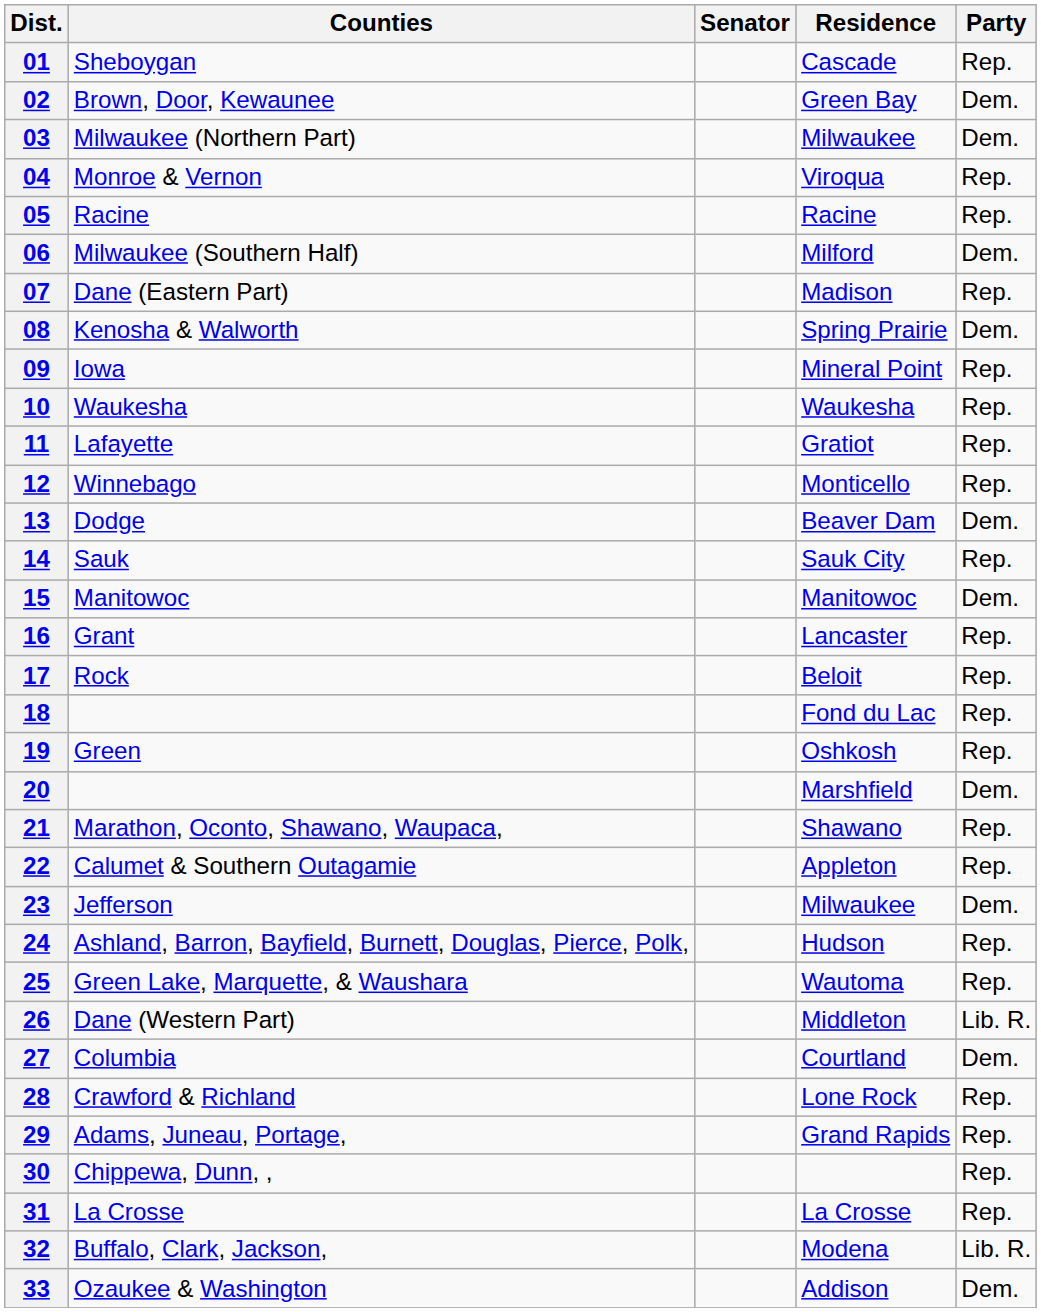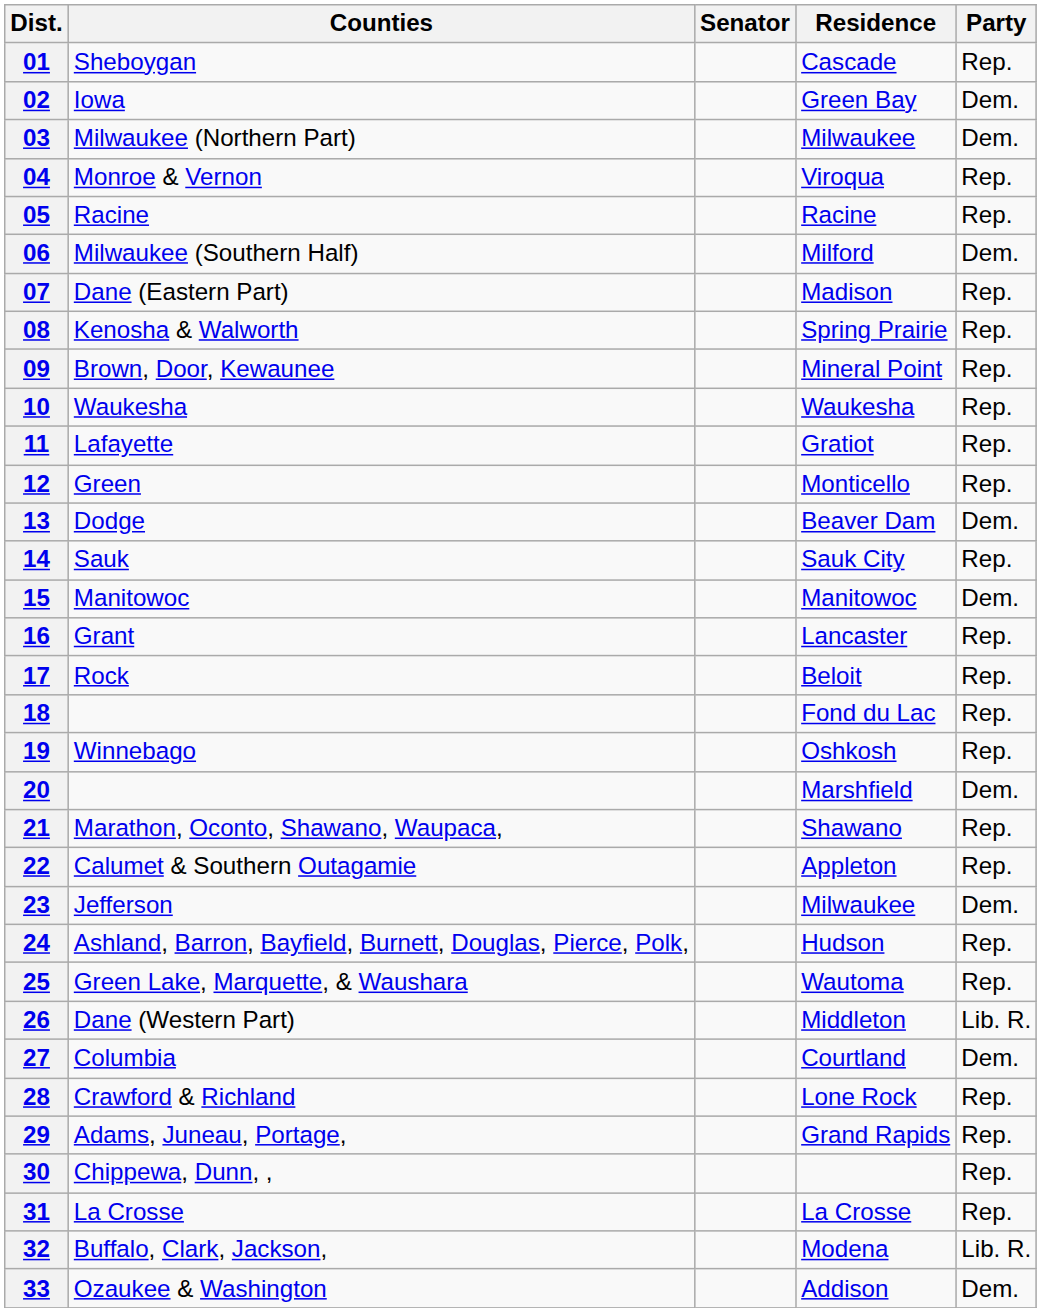 <table class="wikitable sortable">
 <tr>
 <th>Dist.</th>
 <th>Counties</th>
 <th>Senator</th>
 <th>Residence</th>
 <th>Party</th>
 </tr>
 <tr>
 <th><a href='#'>01</a></th>
 <td><a href='#'>Sheboygan</a></td>
 <td></td>
 <td><a href='#'>Cascade</a></td>
 <td>Rep.</td>
 </tr>
 <tr>
 <th><a href='#'>02</a></th>
-<td><a href='#'>Brown</a>, <a href='#'>Door</a>, <a href='#'>Kewaunee</a></td>
+<td><a href='#'>Iowa</a></td>
 <td></td>
 <td><a href='#'>Green Bay</a></td>
 <td>Dem.</td>
 </tr>
 <tr>
 <th><a href='#'>03</a></th>
 <td><a href='#'>Milwaukee</a> (Northern Part)</td>
 <td></td>
 <td><a href='#'>Milwaukee</a></td>
 <td>Dem.</td>
 </tr>
 <tr>
 <th><a href='#'>04</a></th>
 <td><a href='#'>Monroe</a> & <a href='#'>Vernon</a></td>
 <td></td>
 <td><a href='#'>Viroqua</a></td>
 <td>Rep.</td>
 </tr>
 <tr>
 <th><a href='#'>05</a></th>
 <td><a href='#'>Racine</a></td>
 <td></td>
 <td><a href='#'>Racine</a></td>
 <td>Rep.</td>
 </tr>
 <tr>
 <th><a href='#'>06</a></th>
 <td><a href='#'>Milwaukee</a> (Southern Half)</td>
 <td></td>
 <td><a href='#'>Milford</a></td>
 <td>Dem.</td>
 </tr>
 <tr>
 <th><a href='#'>07</a></th>
 <td><a href='#'>Dane</a> (Eastern Part)</td>
 <td></td>
 <td><a href='#'>Madison</a></td>
 <td>Rep.</td>
 </tr>
 <tr>
 <th><a href='#'>08</a></th>
 <td><a href='#'>Kenosha</a> & <a href='#'>Walworth</a></td>
 <td></td>
 <td><a href='#'>Spring Prairie</a></td>
-<td>Dem.</td>
+<td>Rep.</td>
 </tr>
 <tr>
 <th><a href='#'>09</a></th>
-<td><a href='#'>Iowa</a></td>
+<td><a href='#'>Brown</a>, <a href='#'>Door</a>, <a href='#'>Kewaunee</a></td>
 <td></td>
 <td><a href='#'>Mineral Point</a></td>
 <td>Rep.</td>
 </tr>
 <tr>
 <th><a href='#'>10</a></th>
 <td><a href='#'>Waukesha</a></td>
 <td></td>
 <td><a href='#'>Waukesha</a></td>
 <td>Rep.</td>
 </tr>
 <tr>
 <th><a href='#'>11</a></th>
 <td><a href='#'>Lafayette</a></td>
 <td></td>
 <td><a href='#'>Gratiot</a></td>
 <td>Rep.</td>
 </tr>
 <tr>
 <th><a href='#'>12</a></th>
-<td><a href='#'>Winnebago</a></td>
+<td><a href='#'>Green</a></td>
 <td></td>
 <td><a href='#'>Monticello</a></td>
 <td>Rep.</td>
 </tr>
 <tr>
 <th><a href='#'>13</a></th>
 <td><a href='#'>Dodge</a></td>
 <td></td>
 <td><a href='#'>Beaver Dam</a></td>
 <td>Dem.</td>
 </tr>
 <tr>
 <th><a href='#'>14</a></th>
 <td><a href='#'>Sauk</a></td>
 <td></td>
 <td><a href='#'>Sauk City</a></td>
 <td>Rep.</td>
 </tr>
 <tr>
 <th><a href='#'>15</a></th>
 <td><a href='#'>Manitowoc</a></td>
 <td></td>
 <td><a href='#'>Manitowoc</a></td>
 <td>Dem.</td>
 </tr>
 <tr>
 <th><a href='#'>16</a></th>
 <td><a href='#'>Grant</a></td>
 <td></td>
 <td><a href='#'>Lancaster</a></td>
 <td>Rep.</td>
 </tr>
 <tr>
 <th><a href='#'>17</a></th>
 <td><a href='#'>Rock</a></td>
 <td></td>
 <td><a href='#'>Beloit</a></td>
 <td>Rep.</td>
 </tr>
 <tr>
 <th><a href='#'>18</a></th>
 <td> </td>
 <td></td>
 <td><a href='#'>Fond du Lac</a></td>
 <td>Rep.</td>
 </tr>
 <tr>
 <th><a href='#'>19</a></th>
-<td><a href='#'>Green</a></td>
+<td><a href='#'>Winnebago</a></td>
 <td></td>
 <td><a href='#'>Oshkosh</a></td>
 <td>Rep.</td>
 </tr>
 <tr>
 <th><a href='#'>20</a></th>
 <td> </td>
 <td></td>
 <td><a href='#'>Marshfield</a></td>
 <td>Dem.</td>
 </tr>
 <tr>
 <th><a href='#'>21</a></th>
 <td><a href='#'>Marathon</a>, <a href='#'>Oconto</a>, <a href='#'>Shawano</a>, <a href='#'>Waupaca</a>, </td>
 <td></td>
 <td><a href='#'>Shawano</a></td>
 <td>Rep.</td>
 </tr>
 <tr>
 <th><a href='#'>22</a></th>
 <td><a href='#'>Calumet</a> & Southern <a href='#'>Outagamie</a></td>
 <td></td>
 <td><a href='#'>Appleton</a></td>
 <td>Rep.</td>
 </tr>
 <tr>
 <th><a href='#'>23</a></th>
 <td><a href='#'>Jefferson</a></td>
 <td></td>
 <td><a href='#'>Milwaukee</a></td>
 <td>Dem.</td>
 </tr>
 <tr>
 <th><a href='#'>24</a></th>
 <td><a href='#'>Ashland</a>, <a href='#'>Barron</a>, <a href='#'>Bayfield</a>, <a href='#'>Burnett</a>, <a href='#'>Douglas</a>, <a href='#'>Pierce</a>, <a href='#'>Polk</a>, </td>
 <td></td>
 <td><a href='#'>Hudson</a></td>
 <td>Rep.</td>
 </tr>
 <tr>
 <th><a href='#'>25</a></th>
 <td><a href='#'>Green Lake</a>, <a href='#'>Marquette</a>, & <a href='#'>Waushara</a></td>
 <td></td>
 <td><a href='#'>Wautoma</a></td>
 <td>Rep.</td>
 </tr>
 <tr>
 <th><a href='#'>26</a></th>
 <td><a href='#'>Dane</a> (Western Part)</td>
 <td></td>
 <td><a href='#'>Middleton</a></td>
 <td>Lib. R.</td>
 </tr>
 <tr>
 <th><a href='#'>27</a></th>
 <td><a href='#'>Columbia</a></td>
 <td></td>
 <td><a href='#'>Courtland</a></td>
 <td>Dem.</td>
 </tr>
 <tr>
 <th><a href='#'>28</a></th>
 <td><a href='#'>Crawford</a> & <a href='#'>Richland</a></td>
 <td></td>
 <td><a href='#'>Lone Rock</a></td>
 <td>Rep.</td>
 </tr>
 <tr>
 <th><a href='#'>29</a></th>
 <td><a href='#'>Adams</a>, <a href='#'>Juneau</a>, <a href='#'>Portage</a>, </td>
 <td></td>
 <td><a href='#'>Grand Rapids</a></td>
 <td>Rep.</td>
 </tr>
 <tr>
 <th><a href='#'>30</a></th>
 <td><a href='#'>Chippewa</a>, <a href='#'>Dunn</a>, , </td>
 <td></td>
 <td></td>
 <td>Rep.</td>
 </tr>
 <tr>
 <th><a href='#'>31</a></th>
 <td><a href='#'>La Crosse</a></td>
 <td></td>
 <td><a href='#'>La Crosse</a></td>
 <td>Rep.</td>
 </tr>
 <tr>
 <th><a href='#'>32</a></th>
 <td><a href='#'>Buffalo</a>, <a href='#'>Clark</a>, <a href='#'>Jackson</a>, </td>
 <td></td>
 <td><a href='#'>Modena</a></td>
 <td>Lib. R.</td>
 </tr>
 <tr>
 <th><a href='#'>33</a></th>
 <td><a href='#'>Ozaukee</a> & <a href='#'>Washington</a></td>
 <td></td>
 <td><a href='#'>Addison</a></td>
 <td>Dem.</td>
 </tr>
 </table>
